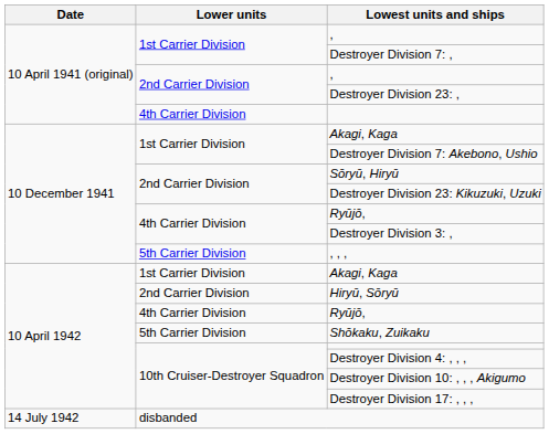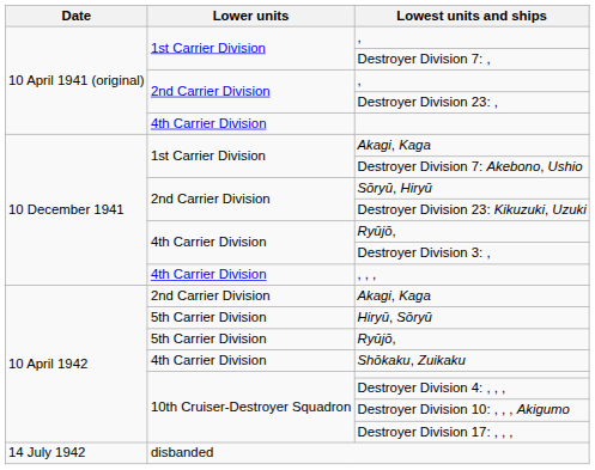 <table class="wikitable">
 <tr>
 <th>Date</th>
 <th>Lower units</th>
 <th>Lowest units and ships</th>
 </tr>
 <tr>
 <td rowspan="5">10 April 1941 (original)</td>
 <td rowspan="2"><a href='#'>1st Carrier Division</a></td>
 <td>, </td>
 </tr>
 <tr>
 <td>Destroyer Division 7: , </td>
 </tr>
 <tr>
 <td rowspan="2"><a href='#'>2nd Carrier Division</a></td>
 <td>, </td>
 </tr>
 <tr>
 <td>Destroyer Division 23: , </td>
 </tr>
 <tr>
 <td><a href='#'>4th Carrier Division</a></td>
 <td></td>
 </tr>
 <tr>
 <td rowspan="7">10 December 1941</td>
 <td rowspan="2">1st Carrier Division</td>
 <td><em>Akagi</em>, <em>Kaga</em></td>
 </tr>
 <tr>
 <td>Destroyer Division 7: <em>Akebono</em>, <em>Ushio</em></td>
 </tr>
 <tr>
 <td rowspan="2">2nd Carrier Division</td>
 <td><em>Sōryū</em>, <em>Hiryū</em></td>
 </tr>
 <tr>
 <td>Destroyer Division 23: <em>Kikuzuki</em>, <em>Uzuki</em></td>
 </tr>
 <tr>
 <td rowspan="2">4th Carrier Division</td>
 <td><em>Ryūjō</em>, </td>
 </tr>
 <tr>
 <td>Destroyer Division 3: , </td>
 </tr>
 <tr>
-<td><a href='#'>5th Carrier Division</a></td>
+<td><a href='#'>4th Carrier Division</a></td>
 <td>, , , </td>
 </tr>
 <tr>
 <td rowspan="8">10 April 1942</td>
-<td>1st Carrier Division</td>
+<td>2nd Carrier Division</td>
 <td><em>Akagi</em>, <em>Kaga</em></td>
 </tr>
 <tr>
-<td>2nd Carrier Division</td>
+<td>5th Carrier Division</td>
 <td><em>Hiryū</em>, <em>Sōryū</em></td>
 </tr>
 <tr>
-<td>4th Carrier Division</td>
+<td>5th Carrier Division</td>
 <td><em>Ryūjō</em>, </td>
 </tr>
 <tr>
-<td>5th Carrier Division</td>
+<td>4th Carrier Division</td>
 <td><em>Shōkaku</em>, <em>Zuikaku</em></td>
 </tr>
 <tr>
 <td rowspan="4">10th Cruiser-Destroyer Squadron</td>
 <td></td>
 </tr>
 <tr>
 <td>Destroyer Division 4: , , , </td>
 </tr>
 <tr>
 <td>Destroyer Division 10: , , , <em>Akigumo</em></td>
 </tr>
 <tr>
 <td>Destroyer Division 17: , , , </td>
 </tr>
 <tr>
 <td>14 July 1942</td>
 <td colspan="2">disbanded</td>
 </tr>
 </table>
